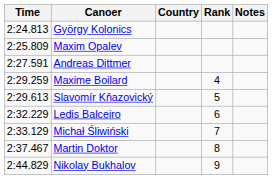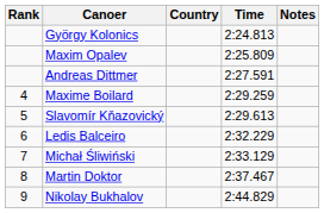 <table class="wikitable sortable">
 <tr>
-<th rowspan=1>Time</th>
+<th rowspan=1>Rank</th>
 <th rowspan=1>Canoer</th>
 <th rowspan=1>Country</th>
-<th rowspan=1>Rank</th>
+<th rowspan=1>Time</th>
 <th rowspan=1>Notes</th>
 </tr>
 <tr>
-<td align="center">2:24.813</td>
+<td align="center"></td>
 <td align="left"><a href='#'>György Kolonics</a></td>
 <td align="left"></td>
-<td align="center"></td>
+<td align="center">2:24.813</td>
 <td align="center"></td>
 </tr>
 <tr>
-<td align="center">2:25.809</td>
+<td align="center"></td>
 <td align="left"><a href='#'>Maxim Opalev</a></td>
 <td align="left"></td>
-<td align="center"></td>
+<td align="center">2:25.809</td>
 <td align="center"></td>
 </tr>
 <tr>
-<td align="center">2:27.591</td>
+<td align="center"></td>
 <td align="left"><a href='#'>Andreas Dittmer</a></td>
 <td align="left"></td>
-<td align="center"></td>
+<td align="center">2:27.591</td>
 <td align="center"></td>
 </tr>
 <tr>
-<td align="center">2:29.259</td>
+<td align="center">4</td>
 <td align="left"><a href='#'>Maxime Boilard</a></td>
 <td align="left"></td>
-<td align="center">4</td>
+<td align="center">2:29.259</td>
 <td align="center"></td>
 </tr>
 <tr>
-<td align="center">2:29.613</td>
+<td align="center">5</td>
 <td align="left"><a href='#'>Slavomír Kňazovický</a></td>
 <td align="left"></td>
-<td align="center">5</td>
+<td align="center">2:29.613</td>
 <td align="center"></td>
 </tr>
 <tr>
-<td align="center">2:32.229</td>
+<td align="center">6</td>
 <td align="left"><a href='#'>Ledis Balceiro</a></td>
 <td align="left"></td>
-<td align="center">6</td>
+<td align="center">2:32.229</td>
 <td align="center"></td>
 </tr>
 <tr>
-<td align="center">2:33.129</td>
+<td align="center">7</td>
 <td align="left"><a href='#'>Michał Śliwiński</a></td>
 <td align="left"></td>
-<td align="center">7</td>
+<td align="center">2:33.129</td>
 <td align="center"></td>
 </tr>
 <tr>
-<td align="center">2:37.467</td>
+<td align="center">8</td>
 <td align="left"><a href='#'>Martin Doktor</a></td>
 <td align="left"></td>
-<td align="center">8</td>
+<td align="center">2:37.467</td>
 <td align="center"></td>
 </tr>
 <tr>
-<td align="center">2:44.829</td>
+<td align="center">9</td>
 <td align="left"><a href='#'>Nikolay Bukhalov</a></td>
 <td align="left"></td>
-<td align="center">9</td>
+<td align="center">2:44.829</td>
 <td align="center"></td>
 </tr>
 </table>
